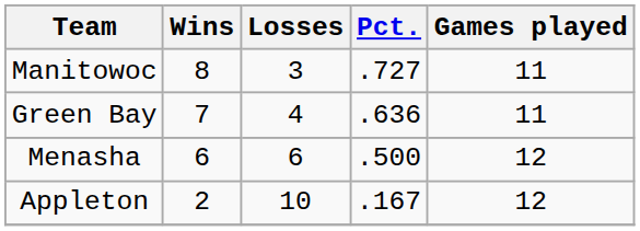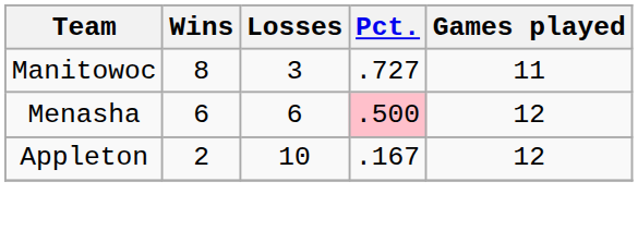 <table class="sortable wikitable" style="text-align:center">
 <tr>
 <th>Team</th>
 <th>Wins</th>
 <th>Losses</th>
 <th><a href='#'>Pct.</a></th>
 <th>Games played</th>
 </tr>
 <tr>
 <td>Manitowoc</td>
 <td>8</td>
 <td>3</td>
 <td>.727</td>
 <td>11</td>
 </tr>
 <tr>
-<td>Green Bay</td>
-<td>7</td>
-<td>4</td>
-<td>.636</td>
-<td>11</td>
-</tr>
-<tr>
 <td>Menasha</td>
 <td>6</td>
 <td>6</td>
-<td>.500</td>
+<td style="background: pink;">.500</td>
 <td>12</td>
 </tr>
 <tr>
 <td>Appleton</td>
 <td>2</td>
 <td>10</td>
 <td>.167</td>
 <td>12</td>
 </tr>
 <tr>
 </tr>
 </table>
